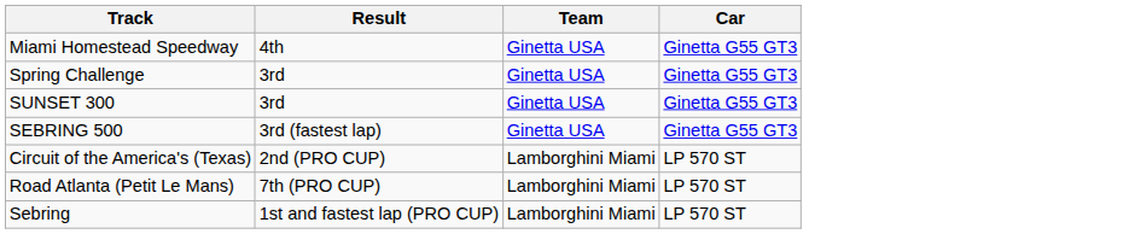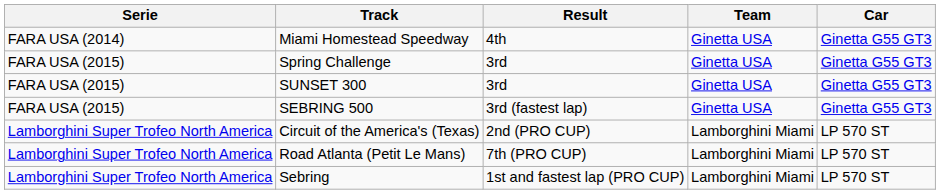 <table class="wikitable sortable">
 <tr>
+<th>Serie</th>
 <th>Track</th>
 <th>Result</th>
 <th>Team</th>
 <th>Car</th>
 </tr>
 <tr>
+<td>FARA USA (2014)</td>
 <td>Miami Homestead Speedway</td>
 <td>4th</td>
 <td><a href='#'>Ginetta USA</a></td>
 <td><a href='#'>Ginetta G55 GT3</a></td>
 </tr>
 <tr>
+<td>FARA USA (2015)</td>
 <td>Spring Challenge</td>
 <td>3rd</td>
 <td><a href='#'>Ginetta USA</a></td>
 <td><a href='#'>Ginetta G55 GT3</a></td>
 </tr>
 <tr>
+<td>FARA USA (2015)</td>
 <td>SUNSET 300</td>
 <td>3rd</td>
 <td><a href='#'>Ginetta USA</a></td>
 <td><a href='#'>Ginetta G55 GT3</a></td>
 </tr>
 <tr>
+<td>FARA USA (2015)</td>
 <td>SEBRING 500</td>
 <td>3rd (fastest lap)</td>
 <td><a href='#'>Ginetta USA</a></td>
 <td><a href='#'>Ginetta G55 GT3</a></td>
 </tr>
 <tr>
+<td><a href='#'>Lamborghini Super Trofeo North America</a></td>
 <td>Circuit of the America's (Texas)</td>
 <td>2nd (PRO CUP)</td>
 <td>Lamborghini Miami</td>
 <td>LP 570 ST</td>
 </tr>
 <tr>
+<td><a href='#'>Lamborghini Super Trofeo North America</a></td>
 <td>Road Atlanta (Petit Le Mans)</td>
 <td>7th (PRO CUP)</td>
 <td>Lamborghini Miami</td>
 <td>LP 570 ST</td>
 </tr>
 <tr>
+<td><a href='#'>Lamborghini Super Trofeo North America</a></td>
 <td>Sebring</td>
 <td>1st and fastest lap (PRO CUP)</td>
 <td>Lamborghini Miami</td>
 <td>LP 570 ST</td>
 </tr>
 </table>
